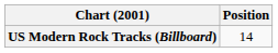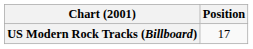 <table class="wikitable plainrowheaders" style="text-align:center">
 <tr>
 <th scope="col">Chart (2001)</th>
 <th scope="col">Position</th>
 </tr>
 <tr>
 <th scope="row">US Modern Rock Tracks (<em>Billboard</em>)</th>
-<td>14</td>
+<td>17</td>
 </tr>
 </table>
